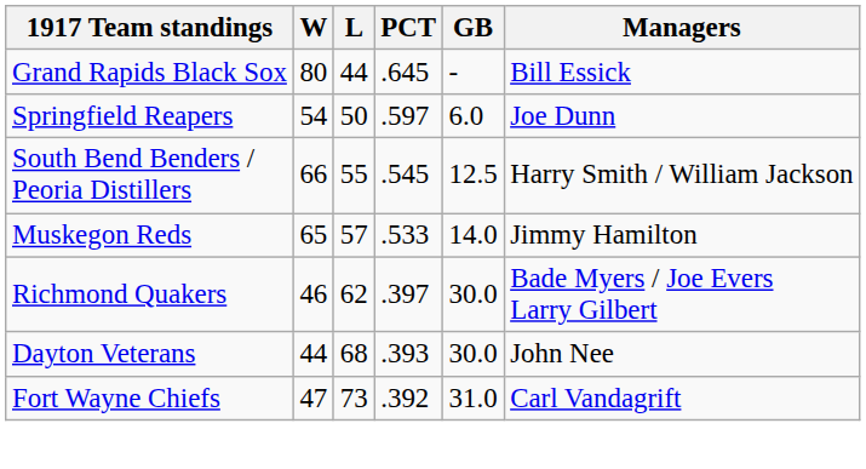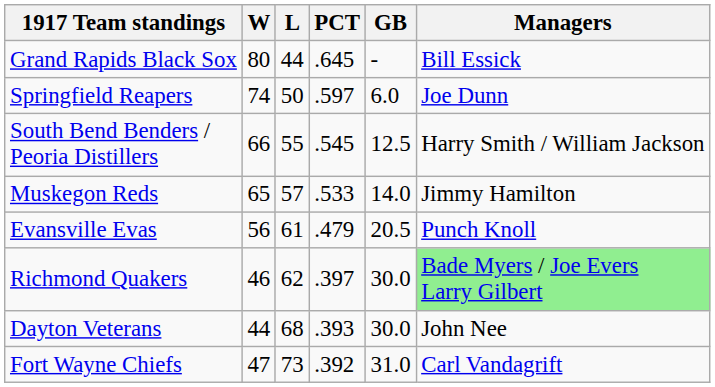 <table class="wikitable">
 <tr>
 <th>1917 Team standings</th>
 <th>W</th>
 <th>L</th>
 <th>PCT</th>
 <th>GB</th>
 <th>Managers</th>
 </tr>
 <tr>
 <td><a href='#'>Grand Rapids Black Sox</a></td>
 <td>80</td>
 <td>44</td>
 <td>.645</td>
 <td>-</td>
 <td><a href='#'>Bill Essick</a></td>
 </tr>
 <tr>
 <td><a href='#'>Springfield Reapers</a></td>
-<td>54</td>
+<td>74</td>
 <td>50</td>
 <td>.597</td>
 <td>6.0</td>
 <td><a href='#'>Joe Dunn</a></td>
 </tr>
 <tr>
 <td><a href='#'>South Bend Benders</a> /<br> <a href='#'>Peoria Distillers</a></td>
 <td>66</td>
 <td>55</td>
 <td>.545</td>
 <td>12.5</td>
 <td>Harry Smith / William Jackson</td>
 </tr>
 <tr>
 <td><a href='#'>Muskegon Reds</a></td>
 <td>65</td>
 <td>57</td>
 <td>.533</td>
 <td>14.0</td>
 <td>Jimmy Hamilton</td>
 </tr>
 <tr>
+<td><a href='#'>Evansville Evas</a></td>
+<td>56</td>
+<td>61</td>
+<td>.479</td>
+<td>20.5</td>
+<td><a href='#'>Punch Knoll</a></td>
+</tr>
+<tr>
 <td><a href='#'>Richmond Quakers</a></td>
 <td>46</td>
 <td>62</td>
 <td>.397</td>
 <td>30.0</td>
-<td><a href='#'>Bade Myers</a> / <a href='#'>Joe Evers</a> <br> <a href='#'>Larry Gilbert</a></td>
+<td style="background: lightgreen;"><a href='#'>Bade Myers</a> / <a href='#'>Joe Evers</a> <br> <a href='#'>Larry Gilbert</a></td>
 </tr>
 <tr>
 <td><a href='#'>Dayton Veterans</a></td>
 <td>44</td>
 <td>68</td>
 <td>.393</td>
 <td>30.0</td>
 <td>John Nee</td>
 </tr>
 <tr>
 <td><a href='#'>Fort Wayne Chiefs</a></td>
 <td>47</td>
 <td>73</td>
 <td>.392</td>
 <td>31.0</td>
 <td><a href='#'>Carl Vandagrift</a></td>
 </tr>
 </table>
